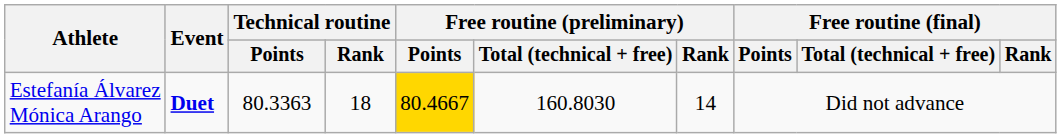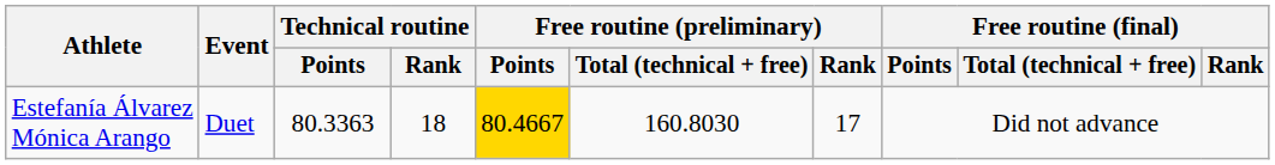 <table class="wikitable" style="font-size:90%">
 <tr>
 <th rowspan="2">Athlete</th>
 <th rowspan="2">Event</th>
 <th colspan=2>Technical routine</th>
 <th colspan=3>Free routine (preliminary)</th>
 <th colspan=3>Free routine (final)</th>
 </tr>
 <tr style="font-size:95%">
 <th>Points</th>
 <th>Rank</th>
 <th>Points</th>
 <th>Total (technical + free)</th>
 <th>Rank</th>
 <th>Points</th>
 <th>Total (technical + free)</th>
 <th>Rank</th>
 </tr>
 <tr align=center>
 <td align=left><a href='#'>Estefanía Álvarez</a><br><a href='#'>Mónica Arango</a></td>
-<td align=left><strong><a href='#'>Duet</a></strong></td>
+<td align=left><a href='#'>Duet</a></td>
 <td>80.3363</td>
 <td>18</td>
 <td style="background: gold;">80.4667</td>
 <td>160.8030</td>
-<td>14</td>
+<td>17</td>
 <td colspan=3>Did not advance</td>
 </tr>
 </table>
